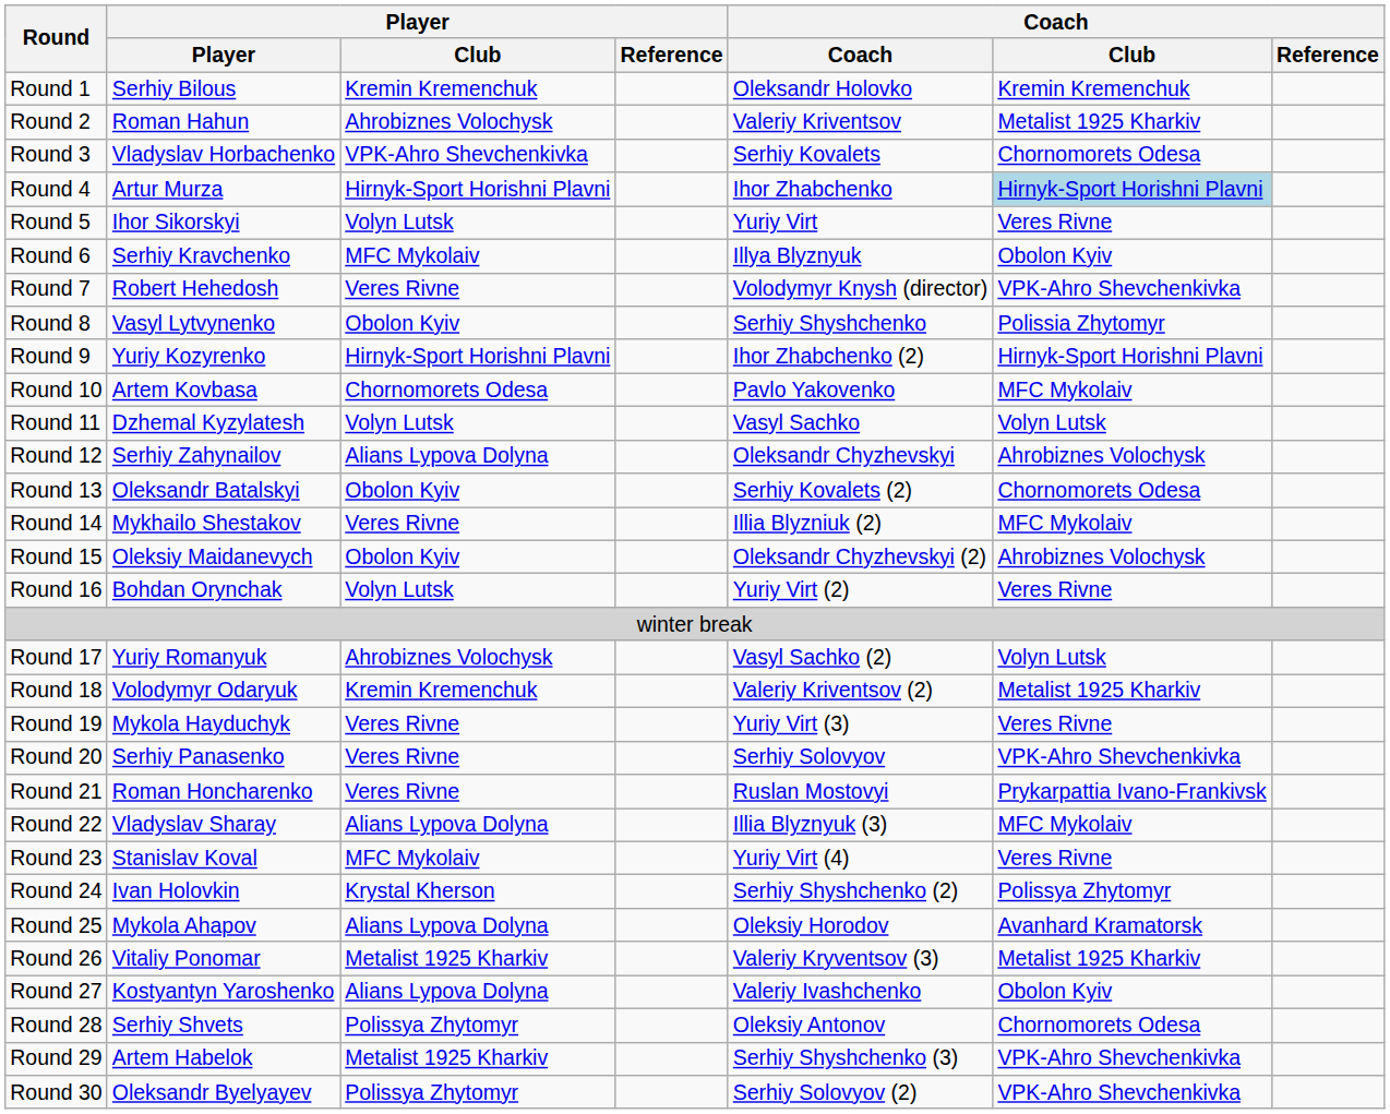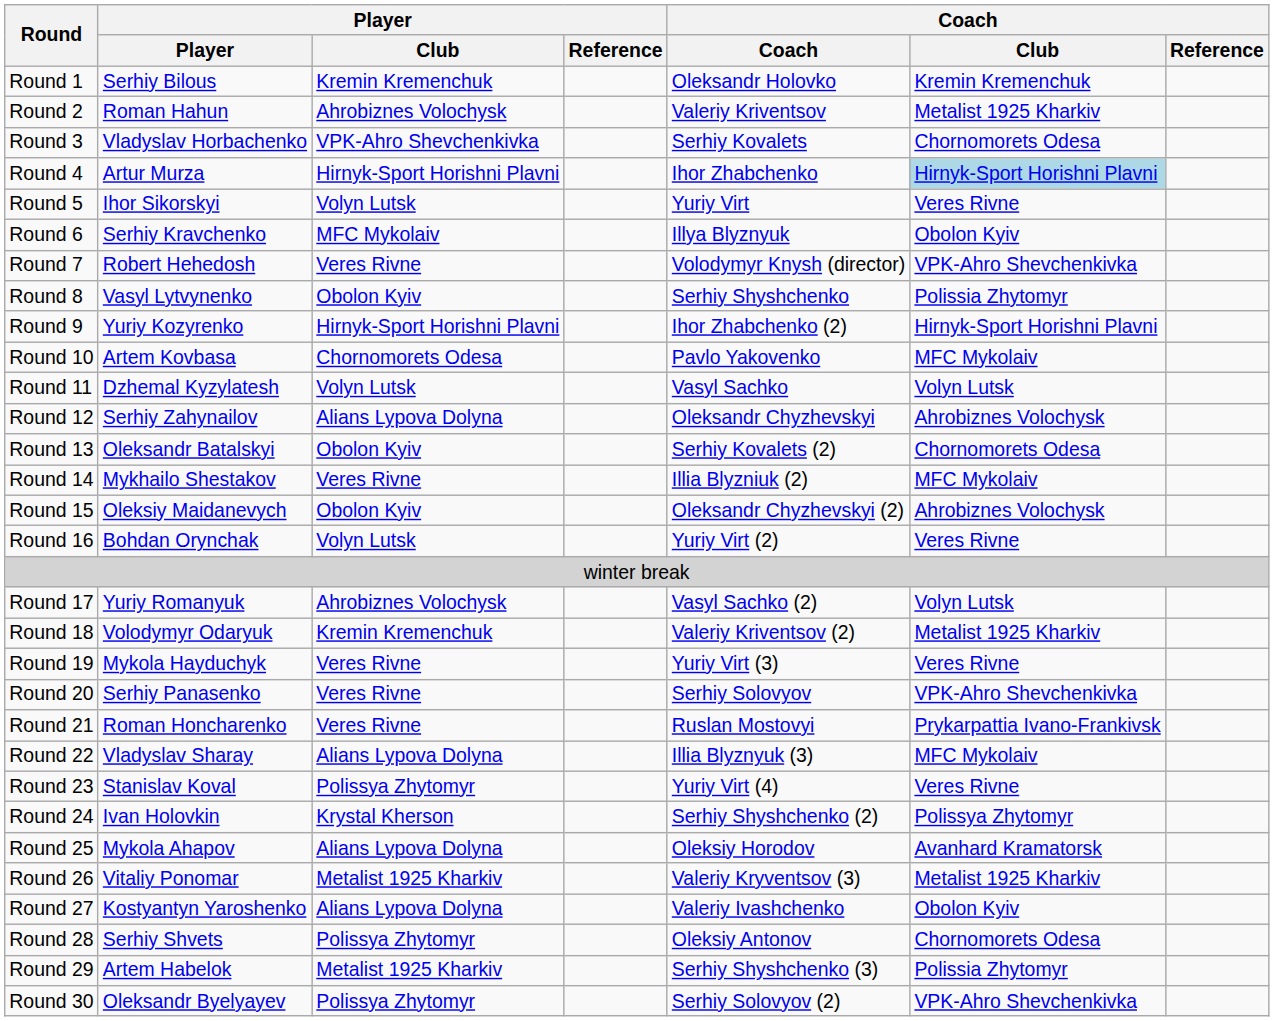 <table class="wikitable collapsible autocollapse" style="text-align:left; font-size:85%">
 <tr>
 <th rowspan="2">Round</th>
 <th colspan="3">Player</th>
 <th colspan="3">Coach</th>
 </tr>
 <tr>
 <th>Player</th>
 <th>Club</th>
 <th>Reference</th>
 <th>Coach</th>
 <th>Club</th>
 <th>Reference</th>
 </tr>
 <tr>
 <td>Round 1</td>
 <td> <a href='#'>Serhiy Bilous</a></td>
 <td><a href='#'>Kremin Kremenchuk</a></td>
 <td align=center></td>
 <td> <a href='#'>Oleksandr Holovko</a></td>
 <td><a href='#'>Kremin Kremenchuk</a></td>
 <td align=center></td>
 </tr>
 <tr>
 <td>Round 2</td>
 <td> <a href='#'>Roman Hahun</a></td>
 <td><a href='#'>Ahrobiznes Volochysk</a></td>
 <td align=center></td>
 <td> <a href='#'>Valeriy Kriventsov</a></td>
 <td><a href='#'>Metalist 1925 Kharkiv</a></td>
 <td align=center></td>
 </tr>
 <tr>
 <td>Round 3</td>
 <td> <a href='#'>Vladyslav Horbachenko</a></td>
 <td><a href='#'>VPK-Ahro Shevchenkivka</a></td>
 <td align=center></td>
 <td> <a href='#'>Serhiy Kovalets</a></td>
 <td><a href='#'>Chornomorets Odesa</a></td>
 <td align=center></td>
 </tr>
 <tr>
 <td>Round 4</td>
 <td> <a href='#'>Artur Murza</a></td>
 <td><a href='#'>Hirnyk-Sport Horishni Plavni</a></td>
 <td align=center></td>
 <td> <a href='#'>Ihor Zhabchenko</a></td>
 <td style="background: lightblue;"><a href='#'>Hirnyk-Sport Horishni Plavni</a></td>
 <td align=center></td>
 </tr>
 <tr>
 <td>Round 5</td>
 <td> <a href='#'>Ihor Sikorskyi</a></td>
 <td><a href='#'>Volyn Lutsk</a></td>
 <td align=center></td>
 <td> <a href='#'>Yuriy Virt</a></td>
 <td><a href='#'>Veres Rivne</a></td>
 <td align=center></td>
 </tr>
 <tr>
 <td>Round 6</td>
 <td> <a href='#'>Serhiy Kravchenko</a></td>
 <td><a href='#'>MFC Mykolaiv</a></td>
 <td align=center></td>
 <td> <a href='#'>Illya Blyznyuk</a></td>
 <td><a href='#'>Obolon Kyiv</a></td>
 <td align=center></td>
 </tr>
 <tr>
 <td>Round 7</td>
 <td> <a href='#'>Robert Hehedosh</a></td>
 <td><a href='#'>Veres Rivne</a></td>
 <td align=center></td>
 <td> <a href='#'>Volodymyr Knysh</a> (director)</td>
 <td><a href='#'>VPK-Ahro Shevchenkivka</a></td>
 <td align=center></td>
 </tr>
 <tr>
 <td>Round 8</td>
 <td> <a href='#'>Vasyl Lytvynenko</a></td>
 <td><a href='#'>Obolon Kyiv</a></td>
 <td align=center></td>
 <td> <a href='#'>Serhiy Shyshchenko</a></td>
 <td><a href='#'>Polissia Zhytomyr</a></td>
 <td align=center></td>
 </tr>
 <tr>
 <td>Round 9</td>
 <td> <a href='#'>Yuriy Kozyrenko</a></td>
 <td><a href='#'>Hirnyk-Sport Horishni Plavni</a></td>
 <td align=center></td>
 <td> <a href='#'>Ihor Zhabchenko</a> (2)</td>
 <td><a href='#'>Hirnyk-Sport Horishni Plavni</a></td>
 <td align=center></td>
 </tr>
 <tr>
 <td>Round 10</td>
 <td> <a href='#'>Artem Kovbasa</a></td>
 <td><a href='#'>Chornomorets Odesa</a></td>
 <td align=center></td>
 <td> <a href='#'>Pavlo Yakovenko</a></td>
 <td><a href='#'>MFC Mykolaiv</a></td>
 <td align=center></td>
 </tr>
 <tr>
 <td>Round 11</td>
 <td> <a href='#'>Dzhemal Kyzylatesh</a></td>
 <td><a href='#'>Volyn Lutsk</a></td>
 <td align=center></td>
 <td> <a href='#'>Vasyl Sachko</a></td>
 <td><a href='#'>Volyn Lutsk</a></td>
 <td align=center></td>
 </tr>
 <tr>
 <td>Round 12</td>
 <td> <a href='#'>Serhiy Zahynailov</a></td>
 <td><a href='#'>Alians Lypova Dolyna</a></td>
 <td align=center></td>
 <td> <a href='#'>Oleksandr Chyzhevskyi</a></td>
 <td><a href='#'>Ahrobiznes Volochysk</a></td>
 <td align=center></td>
 </tr>
 <tr>
 <td>Round 13</td>
 <td> <a href='#'>Oleksandr Batalskyi</a></td>
 <td><a href='#'>Obolon Kyiv</a></td>
 <td align=center></td>
 <td> <a href='#'>Serhiy Kovalets</a> (2)</td>
 <td><a href='#'>Chornomorets Odesa</a></td>
 <td align=center></td>
 </tr>
 <tr>
 <td>Round 14</td>
 <td> <a href='#'>Mykhailo Shestakov</a></td>
 <td><a href='#'>Veres Rivne</a></td>
 <td align=center></td>
 <td> <a href='#'>Illia Blyzniuk</a> (2)</td>
 <td><a href='#'>MFC Mykolaiv</a></td>
 <td align=center></td>
 </tr>
 <tr>
 <td>Round 15</td>
 <td> <a href='#'>Oleksiy Maidanevych</a></td>
 <td><a href='#'>Obolon Kyiv</a></td>
 <td align=center></td>
 <td> <a href='#'>Oleksandr Chyzhevskyi</a> (2)</td>
 <td><a href='#'>Ahrobiznes Volochysk</a></td>
 <td align=center></td>
 </tr>
 <tr>
 <td>Round 16</td>
 <td> <a href='#'>Bohdan Orynchak</a></td>
 <td><a href='#'>Volyn Lutsk</a></td>
 <td align=center></td>
 <td> <a href='#'>Yuriy Virt</a> (2)</td>
 <td><a href='#'>Veres Rivne</a></td>
 <td align=center></td>
 </tr>
 <tr>
 <td colspan=7 align=center bgcolor=lightgrey>winter break</td>
 </tr>
 <tr>
 <td>Round 17</td>
 <td> <a href='#'>Yuriy Romanyuk</a></td>
 <td><a href='#'>Ahrobiznes Volochysk</a></td>
 <td align=center></td>
 <td> <a href='#'>Vasyl Sachko</a> (2)</td>
 <td><a href='#'>Volyn Lutsk</a></td>
 <td align=center></td>
 </tr>
 <tr>
 <td>Round 18</td>
 <td> <a href='#'>Volodymyr Odaryuk</a></td>
 <td><a href='#'>Kremin Kremenchuk</a></td>
 <td align=center></td>
 <td> <a href='#'>Valeriy Kriventsov</a> (2)</td>
 <td><a href='#'>Metalist 1925 Kharkiv</a></td>
 <td align=center></td>
 </tr>
 <tr>
 <td>Round 19</td>
 <td> <a href='#'>Mykola Hayduchyk</a></td>
 <td><a href='#'>Veres Rivne</a></td>
 <td align=center></td>
 <td> <a href='#'>Yuriy Virt</a> (3)</td>
 <td><a href='#'>Veres Rivne</a></td>
 <td align=center></td>
 </tr>
 <tr>
 <td>Round 20</td>
 <td> <a href='#'>Serhiy Panasenko</a></td>
 <td><a href='#'>Veres Rivne</a></td>
 <td align=center></td>
 <td> <a href='#'>Serhiy Solovyov</a></td>
 <td><a href='#'>VPK-Ahro Shevchenkivka</a></td>
 <td align=center></td>
 </tr>
 <tr>
 <td>Round 21</td>
 <td> <a href='#'>Roman Honcharenko</a></td>
 <td><a href='#'>Veres Rivne</a></td>
 <td align=center></td>
 <td> <a href='#'>Ruslan Mostovyi</a></td>
 <td><a href='#'>Prykarpattia Ivano-Frankivsk</a></td>
 <td align=center></td>
 </tr>
 <tr>
 <td>Round 22</td>
 <td> <a href='#'>Vladyslav Sharay</a></td>
 <td><a href='#'>Alians Lypova Dolyna</a></td>
 <td align=center></td>
 <td> <a href='#'>Illia Blyznyuk</a> (3)</td>
 <td><a href='#'>MFC Mykolaiv</a></td>
 <td align=center></td>
 </tr>
 <tr>
 <td>Round 23</td>
 <td> <a href='#'>Stanislav Koval</a></td>
-<td><a href='#'>MFC Mykolaiv</a></td>
+<td><a href='#'>Polissya Zhytomyr</a></td>
 <td align=center></td>
 <td> <a href='#'>Yuriy Virt</a> (4)</td>
 <td><a href='#'>Veres Rivne</a></td>
 <td align=center></td>
 </tr>
 <tr>
 <td>Round 24</td>
 <td> <a href='#'>Ivan Holovkin</a></td>
 <td><a href='#'>Krystal Kherson</a></td>
 <td align=center></td>
 <td> <a href='#'>Serhiy Shyshchenko</a> (2)</td>
 <td><a href='#'>Polissya Zhytomyr</a></td>
 <td align=center></td>
 </tr>
 <tr>
 <td>Round 25</td>
 <td> <a href='#'>Mykola Ahapov</a></td>
 <td><a href='#'>Alians Lypova Dolyna</a></td>
 <td align=center></td>
 <td> <a href='#'>Oleksiy Horodov</a></td>
 <td><a href='#'>Avanhard Kramatorsk</a></td>
 <td align=center></td>
 </tr>
 <tr>
 <td>Round 26</td>
 <td> <a href='#'>Vitaliy Ponomar</a></td>
 <td><a href='#'>Metalist 1925 Kharkiv</a></td>
 <td align=center></td>
 <td> <a href='#'>Valeriy Kryventsov</a> (3)</td>
 <td><a href='#'>Metalist 1925 Kharkiv</a></td>
 <td align=center></td>
 </tr>
 <tr>
 <td>Round 27</td>
 <td> <a href='#'>Kostyantyn Yaroshenko</a></td>
 <td><a href='#'>Alians Lypova Dolyna</a></td>
 <td align=center></td>
 <td> <a href='#'>Valeriy Ivashchenko</a></td>
 <td><a href='#'>Obolon Kyiv</a></td>
 <td align=center></td>
 </tr>
 <tr>
 <td>Round 28</td>
 <td> <a href='#'>Serhiy Shvets</a></td>
 <td><a href='#'>Polissya Zhytomyr</a></td>
 <td align=center></td>
 <td> <a href='#'>Oleksiy Antonov</a></td>
 <td><a href='#'>Chornomorets Odesa</a></td>
 <td align=center></td>
 </tr>
 <tr>
 <td>Round 29</td>
 <td> <a href='#'>Artem Habelok</a></td>
 <td><a href='#'>Metalist 1925 Kharkiv</a></td>
 <td align=center></td>
 <td> <a href='#'>Serhiy Shyshchenko</a> (3)</td>
-<td><a href='#'>VPK-Ahro Shevchenkivka</a></td>
+<td><a href='#'>Polissia Zhytomyr</a></td>
 <td align=center></td>
 </tr>
 <tr>
 <td>Round 30</td>
 <td> <a href='#'>Oleksandr Byelyayev</a></td>
 <td><a href='#'>Polissya Zhytomyr</a></td>
 <td align=center></td>
 <td> <a href='#'>Serhiy Solovyov</a> (2)</td>
 <td><a href='#'>VPK-Ahro Shevchenkivka</a></td>
 <td align=center></td>
 </tr>
 </table>
